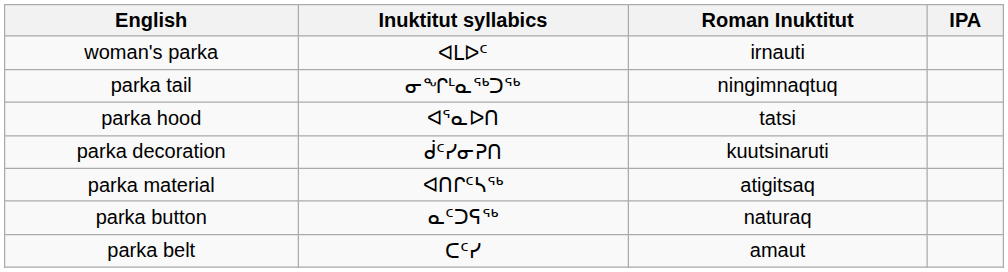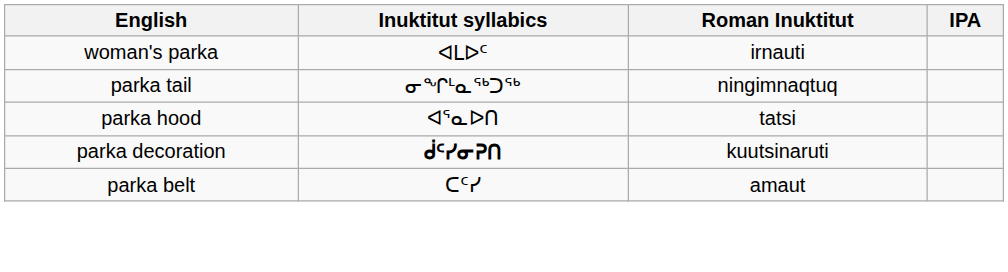 <table class="wikitable" style="text-align: center; width: 800px;">
 <tr>
 <th>English</th>
 <th>Inuktitut syllabics</th>
 <th>Roman Inuktitut</th>
 <th>IPA</th>
 </tr>
 <tr>
 <td>woman's parka</td>
 <td>ᐊᒪᐅᑦ</td>
 <td>irnauti</td>
 <td></td>
 </tr>
 <tr>
 <td>parka tail</td>
 <td>ᓂᖏᒻᓇᖅᑐᖅ</td>
 <td>ningimnaqtuq</td>
 <td></td>
 </tr>
 <tr>
 <td>parka hood</td>
 <td>ᐊᕐᓇᐅᑎ</td>
 <td>tatsi</td>
 <td></td>
 </tr>
 <tr>
 <td>parka decoration</td>
-<td>ᑰᑦᓯᓂᕈᑎ</td>
+<td><strong>ᑰᑦᓯᓂᕈᑎ</strong></td>
 <td>kuutsinaruti</td>
-<td></td>
-</tr>
-<tr>
-<td>parka material</td>
-<td>ᐊᑎᒋᑦᓴᖅ</td>
-<td>atigitsaq</td>
-<td></td>
-</tr>
-<tr>
-<td>parka button</td>
-<td>ᓇᑦᑐᕋᖅ</td>
-<td>naturaq</td>
 <td></td>
 </tr>
 <tr>
 <td>parka belt</td>
 <td>ᑕᑦᓯ</td>
 <td>amaut</td>
 <td></td>
 </tr>
 </table>
